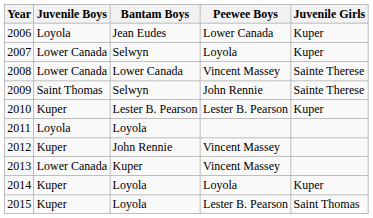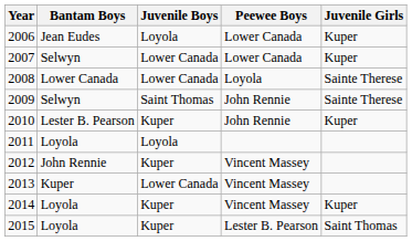 <table class="wikitable">
 <tr>
 <th>Year</th>
+<th>Bantam Boys</th>
 <th>Juvenile Boys</th>
-<th>Bantam Boys</th>
 <th>Peewee Boys</th>
 <th>Juvenile Girls</th>
 </tr>
 <tr>
 <td>2006</td>
+<td>Jean Eudes</td>
 <td>Loyola</td>
-<td>Jean Eudes</td>
 <td>Lower Canada</td>
 <td>Kuper</td>
 </tr>
 <tr>
 <td>2007</td>
+<td>Selwyn</td>
 <td>Lower Canada</td>
-<td>Selwyn</td>
-<td>Loyola</td>
+<td>Lower Canada</td>
 <td>Kuper</td>
 </tr>
 <tr>
 <td>2008</td>
 <td>Lower Canada</td>
 <td>Lower Canada</td>
-<td>Vincent Massey</td>
+<td>Loyola</td>
 <td>Sainte Therese</td>
 </tr>
 <tr>
 <td>2009</td>
+<td>Selwyn</td>
 <td>Saint Thomas</td>
-<td>Selwyn</td>
 <td>John Rennie</td>
 <td>Sainte Therese</td>
 </tr>
 <tr>
 <td>2010</td>
+<td>Lester B. Pearson</td>
 <td>Kuper</td>
-<td>Lester B. Pearson</td>
-<td>Lester B. Pearson</td>
+<td>John Rennie</td>
 <td>Kuper</td>
 </tr>
 <tr>
 <td>2011</td>
 <td>Loyola</td>
 <td>Loyola</td>
 <td></td>
 <td></td>
 </tr>
 <tr>
 <td>2012</td>
+<td>John Rennie</td>
 <td>Kuper</td>
-<td>John Rennie</td>
 <td>Vincent Massey</td>
 <td></td>
 </tr>
 <tr>
 <td>2013</td>
+<td>Kuper</td>
 <td>Lower Canada</td>
-<td>Kuper</td>
 <td>Vincent Massey</td>
 <td></td>
 </tr>
 <tr>
 <td>2014</td>
+<td>Loyola</td>
 <td>Kuper</td>
-<td>Loyola</td>
-<td>Loyola</td>
+<td>Vincent Massey</td>
 <td>Kuper</td>
 </tr>
 <tr>
 <td>2015</td>
+<td>Loyola</td>
 <td>Kuper</td>
-<td>Loyola</td>
 <td>Lester B. Pearson</td>
 <td>Saint Thomas</td>
 </tr>
 </table>
